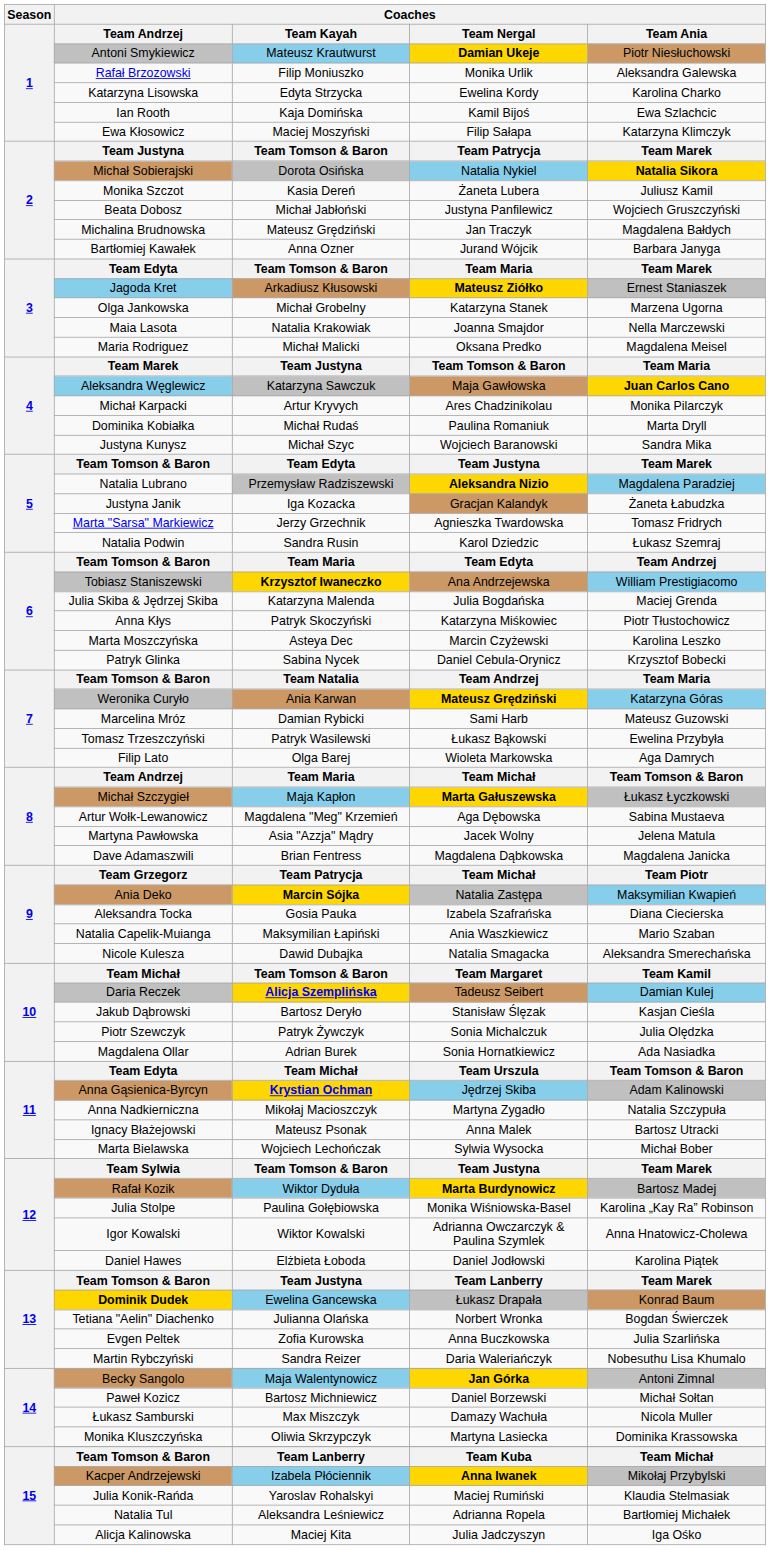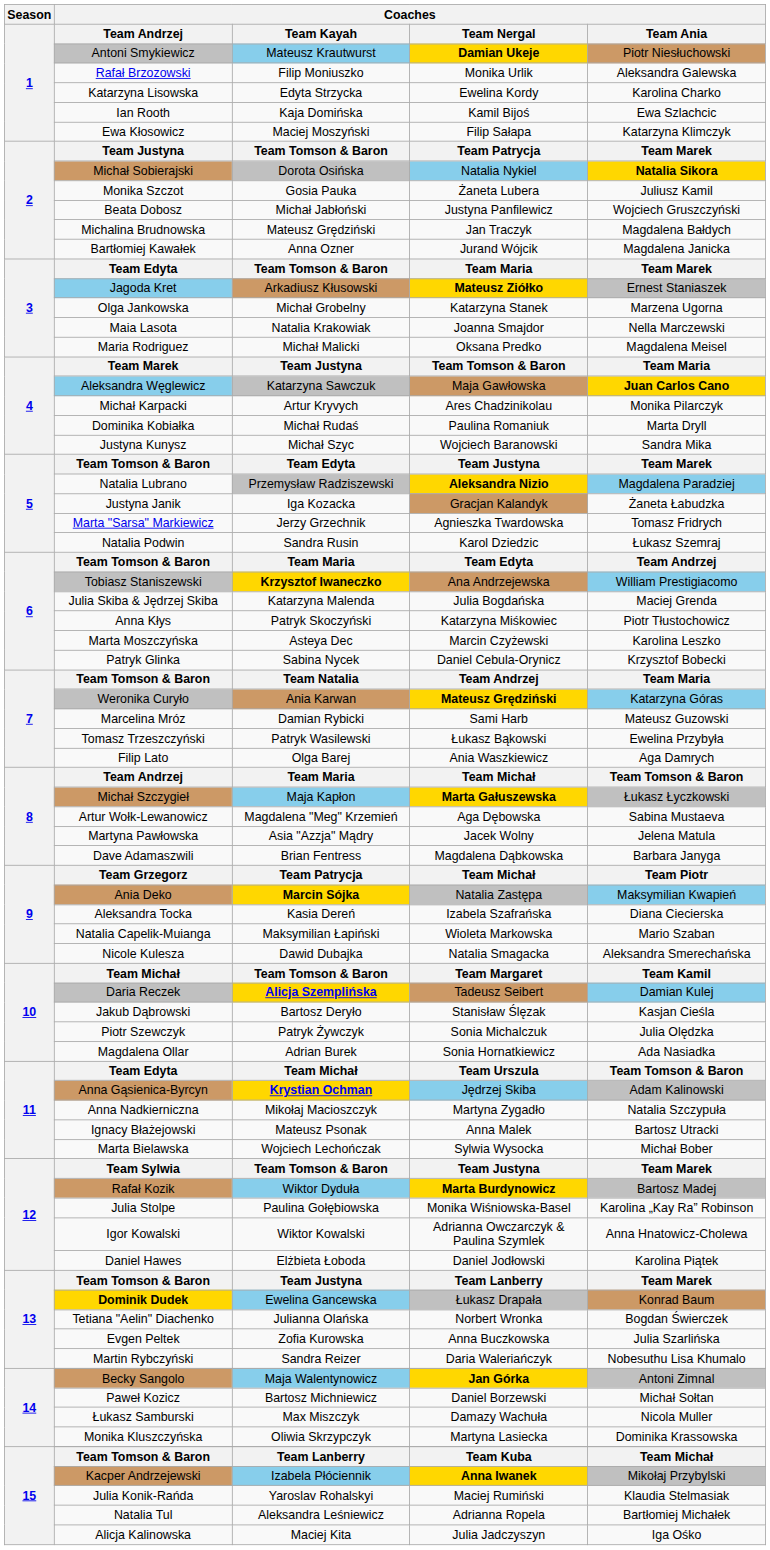 <table class="wikitable" style="text-align:center; font-size:90%">
 <tr>
 <th style="width:50px">Season</th>
 <th colspan="4">Coaches</th>
 </tr>
 <tr>
 <th rowspan="6"><a href='#'>1</a></th>
 <th style="width:200px" scope="col">Team Andrzej</th>
 <th style="width:200px" scope="col">Team Kayah</th>
 <th style="width:200px" scope="col">Team Nergal</th>
 <th style="width:200px" scope="col">Team Ania</th>
 </tr>
 <tr>
 <td style="background: silver">Antoni Smykiewicz</td>
 <td style="background: skyblue">Mateusz Krautwurst</td>
 <th style="background: gold">Damian Ukeje</th>
 <td style="background:#c96">Piotr Niesłuchowski</td>
 </tr>
 <tr>
 <td><a href='#'>Rafał Brzozowski</a></td>
 <td>Filip Moniuszko</td>
 <td>Monika Urlik</td>
 <td>Aleksandra Galewska</td>
 </tr>
 <tr>
 <td>Katarzyna Lisowska</td>
 <td>Edyta Strzycka</td>
 <td>Ewelina Kordy</td>
 <td>Karolina Charko</td>
 </tr>
 <tr>
 <td>Ian Rooth </td>
 <td>Kaja Domińska</td>
 <td>Kamil Bijoś</td>
 <td>Ewa Szlachcic</td>
 </tr>
 <tr>
 <td>Ewa Kłosowicz</td>
 <td>Maciej Moszyński</td>
 <td>Filip Sałapa</td>
 <td>Katarzyna Klimczyk</td>
 </tr>
 <tr>
 <th rowspan="6"><a href='#'>2</a></th>
 <th scope="col">Team Justyna</th>
 <th scope="col">Team Tomson & Baron</th>
 <th scope="col">Team Patrycja</th>
 <th scope="col">Team Marek</th>
 </tr>
 <tr>
 <td style="background:#c96">Michał Sobierajski</td>
 <td style="background: silver">Dorota Osińska</td>
 <td style="background: skyblue">Natalia Nykiel</td>
 <th style="background: gold">Natalia Sikora</th>
 </tr>
 <tr>
 <td>Monika Szczot</td>
-<td>Kasia Dereń</td>
+<td>Gosia Pauka</td>
 <td>Żaneta Lubera</td>
 <td>Juliusz Kamil</td>
 </tr>
 <tr>
 <td>Beata Dobosz</td>
 <td>Michał Jabłoński</td>
 <td>Justyna Panfilewicz</td>
 <td>Wojciech Gruszczyński</td>
 </tr>
 <tr>
 <td>Michalina Brudnowska</td>
 <td>Mateusz Grędziński</td>
 <td>Jan Traczyk</td>
 <td>Magdalena Bałdych</td>
 </tr>
 <tr>
 <td>Bartłomiej Kawałek</td>
 <td>Anna Ozner</td>
 <td>Jurand Wójcik</td>
-<td>Barbara Janyga</td>
+<td>Magdalena Janicka</td>
 </tr>
 <tr>
 <th rowspan="5"><a href='#'>3</a></th>
 <th scope="col">Team Edyta</th>
 <th scope="col">Team Tomson & Baron</th>
 <th scope="col">Team Maria</th>
 <th scope="col">Team Marek</th>
 </tr>
 <tr>
 <td style="background: skyblue">Jagoda Kret</td>
 <td style="background:#c96">Arkadiusz Kłusowski</td>
 <th style="background: gold">Mateusz Ziółko</th>
 <td style="background: silver">Ernest Staniaszek</td>
 </tr>
 <tr>
 <td>Olga Jankowska</td>
 <td>Michał Grobelny</td>
 <td>Katarzyna Stanek</td>
 <td>Marzena Ugorna</td>
 </tr>
 <tr>
 <td>Maia Lasota</td>
 <td>Natalia Krakowiak</td>
 <td>Joanna Smajdor</td>
 <td>Nella Marczewski</td>
 </tr>
 <tr>
 <td>Maria Rodriguez</td>
 <td>Michał Malicki</td>
 <td>Oksana Predko</td>
 <td>Magdalena Meisel</td>
 </tr>
 <tr>
 <th rowspan="5"><a href='#'>4</a></th>
 <th scope="col">Team Marek</th>
 <th scope="col">Team Justyna</th>
 <th scope="col">Team Tomson & Baron</th>
 <th scope="col">Team Maria</th>
 </tr>
 <tr>
 <td style="background: skyblue">Aleksandra Węglewicz</td>
 <td style="background: silver">Katarzyna Sawczuk</td>
 <td style="background:#c96">Maja Gawłowska</td>
 <th style="background: gold">Juan Carlos Cano</th>
 </tr>
 <tr>
 <td>Michał Karpacki</td>
 <td>Artur Kryvych</td>
 <td>Ares Chadzinikolau</td>
 <td>Monika Pilarczyk</td>
 </tr>
 <tr>
 <td>Dominika Kobiałka</td>
 <td>Michał Rudaś</td>
 <td>Paulina Romaniuk</td>
 <td>Marta Dryll</td>
 </tr>
 <tr>
 <td>Justyna Kunysz</td>
 <td>Michał Szyc</td>
 <td>Wojciech Baranowski</td>
 <td>Sandra Mika</td>
 </tr>
 <tr>
 <th rowspan="5"><a href='#'>5</a></th>
 <th scope="col">Team Tomson & Baron</th>
 <th scope="col">Team Edyta</th>
 <th scope="col">Team Justyna</th>
 <th scope="col">Team Marek</th>
 </tr>
 <tr>
 <td>Natalia Lubrano</td>
 <td style="background: silver">Przemysław Radziszewski</td>
 <th style="background: gold">Aleksandra Nizio</th>
 <td style="background: skyblue">Magdalena Paradziej</td>
 </tr>
 <tr>
 <td>Justyna Janik</td>
 <td>Iga Kozacka</td>
 <td style="background:#c96">Gracjan Kalandyk</td>
 <td>Żaneta Łabudzka</td>
 </tr>
 <tr>
 <td><a href='#'>Marta "Sarsa" Markiewicz</a></td>
 <td>Jerzy Grzechnik</td>
 <td>Agnieszka Twardowska</td>
 <td>Tomasz Fridrych</td>
 </tr>
 <tr>
 <td>Natalia Podwin</td>
 <td>Sandra Rusin</td>
 <td>Karol Dziedzic</td>
 <td>Łukasz Szemraj</td>
 </tr>
 <tr>
 <th rowspan="6"><a href='#'>6</a></th>
 <th scope="col">Team Tomson & Baron</th>
 <th scope="col">Team Maria</th>
 <th scope="col">Team Edyta</th>
 <th scope="col">Team Andrzej</th>
 </tr>
 <tr>
 <td style="background: silver">Tobiasz Staniszewski</td>
 <th style="background: gold">Krzysztof Iwaneczko</th>
 <td style="background:#c96">Ana Andrzejewska</td>
 <td style="background: skyblue">William Prestigiacomo</td>
 </tr>
 <tr>
 <td>Julia Skiba & Jędrzej Skiba</td>
 <td>Katarzyna Malenda</td>
 <td>Julia Bogdańska</td>
 <td>Maciej Grenda</td>
 </tr>
 <tr>
 <td>Anna Kłys</td>
 <td>Patryk Skoczyński</td>
 <td>Katarzyna Miśkowiec</td>
 <td>Piotr Tłustochowicz</td>
 </tr>
 <tr>
 <td>Marta Moszczyńska</td>
 <td>Asteya Dec</td>
 <td>Marcin Czyżewski</td>
 <td>Karolina Leszko</td>
 </tr>
 <tr>
 <td>Patryk Glinka</td>
 <td>Sabina Nycek</td>
 <td>Daniel Cebula-Orynicz</td>
 <td>Krzysztof Bobecki</td>
 </tr>
 <tr>
 <th rowspan="5"><a href='#'>7</a></th>
 <th scope="col">Team Tomson & Baron</th>
 <th scope="col">Team Natalia</th>
 <th scope="col">Team Andrzej</th>
 <th scope="col">Team Maria</th>
 </tr>
 <tr>
 <td style="background: silver">Weronika Curyło</td>
 <td style="background:#c96">Ania Karwan</td>
 <th style="background: gold">Mateusz Grędziński</th>
 <td style="background: skyblue">Katarzyna Góras</td>
 </tr>
 <tr>
 <td>Marcelina Mróz</td>
 <td>Damian Rybicki</td>
 <td>Sami Harb</td>
 <td>Mateusz Guzowski</td>
 </tr>
 <tr>
 <td>Tomasz Trzeszczyński</td>
 <td>Patryk Wasilewski</td>
 <td>Łukasz Bąkowski</td>
 <td>Ewelina Przybyła</td>
 </tr>
 <tr>
 <td>Filip Lato</td>
 <td>Olga Barej</td>
-<td>Wioleta Markowska</td>
+<td>Ania Waszkiewicz</td>
 <td>Aga Damrych</td>
 </tr>
 <tr>
 <th rowspan="5"><a href='#'>8</a></th>
 <th scope="col">Team Andrzej</th>
 <th scope="col">Team Maria</th>
 <th scope="col">Team Michał</th>
 <th scope="col">Team Tomson & Baron</th>
 </tr>
 <tr>
 <td style="background:#c96">Michał Szczygieł</td>
 <td style="background: skyblue">Maja Kapłon</td>
 <th style="background: gold">Marta Gałuszewska</th>
 <td style="background: silver">Łukasz Łyczkowski</td>
 </tr>
 <tr>
 <td>Artur Wołk-Lewanowicz</td>
 <td>Magdalena "Meg" Krzemień</td>
 <td>Aga Dębowska</td>
 <td>Sabina Mustaeva</td>
 </tr>
 <tr>
 <td>Martyna Pawłowska</td>
 <td>Asia "Azzja" Mądry</td>
 <td>Jacek Wolny</td>
 <td>Jelena Matula</td>
 </tr>
 <tr>
 <td>Dave Adamaszwili</td>
 <td>Brian Fentress</td>
 <td>Magdalena Dąbkowska</td>
-<td>Magdalena Janicka</td>
+<td>Barbara Janyga</td>
 </tr>
 <tr>
 <th rowspan="5"><a href='#'>9</a></th>
 <th scope="col">Team Grzegorz</th>
 <th scope="col">Team Patrycja</th>
 <th scope="col">Team Michał</th>
 <th scope="col">Team Piotr</th>
 </tr>
 <tr>
 <td style="background:#c96">Ania Deko</td>
 <th style="background: gold">Marcin Sójka</th>
 <td style="background: silver">Natalia Zastępa</td>
 <td style="background: skyblue">Maksymilian Kwapień</td>
 </tr>
 <tr>
 <td>Aleksandra Tocka</td>
-<td>Gosia Pauka</td>
+<td>Kasia Dereń</td>
 <td>Izabela Szafrańska</td>
 <td>Diana Ciecierska</td>
 </tr>
 <tr>
 <td>Natalia Capelik-Muianga</td>
 <td>Maksymilian Łapiński</td>
-<td>Ania Waszkiewicz</td>
+<td>Wioleta Markowska</td>
 <td>Mario Szaban</td>
 </tr>
 <tr>
 <td>Nicole Kulesza</td>
 <td>Dawid Dubajka</td>
 <td>Natalia Smagacka</td>
 <td>Aleksandra Smerechańska</td>
 </tr>
 <tr>
 <th rowspan="5"><a href='#'>10</a></th>
 <th scope="col">Team Michał</th>
 <th scope="col">Team Tomson & Baron</th>
 <th scope="col">Team Margaret</th>
 <th scope="col">Team Kamil</th>
 </tr>
 <tr>
 <td style="background: silver">Daria Reczek</td>
 <th style="background: gold"><a href='#'>Alicja Szemplińska</a></th>
 <td style="background:#c96">Tadeusz Seibert</td>
 <td style="background: skyblue">Damian Kulej</td>
 </tr>
 <tr>
 <td>Jakub Dąbrowski</td>
 <td>Bartosz Deryło</td>
 <td>Stanisław Ślęzak</td>
 <td>Kasjan Cieśla</td>
 </tr>
 <tr>
 <td>Piotr Szewczyk</td>
 <td>Patryk Żywczyk</td>
 <td>Sonia Michalczuk</td>
 <td>Julia Olędzka</td>
 </tr>
 <tr>
 <td>Magdalena Ollar</td>
 <td>Adrian Burek</td>
 <td>Sonia Hornatkiewicz</td>
 <td>Ada Nasiadka</td>
 </tr>
 <tr>
 <th rowspan="5"><a href='#'>11</a></th>
 <th scope="col">Team Edyta</th>
 <th scope="col">Team Michał</th>
 <th scope="col">Team Urszula</th>
 <th scope="col">Team Tomson & Baron</th>
 </tr>
 <tr>
 <td style="background:#c96">Anna Gąsienica-Byrcyn</td>
 <th style="background: gold"><a href='#'>Krystian Ochman</a></th>
 <td style="background: skyblue">Jędrzej Skiba</td>
 <td style="background: silver">Adam Kalinowski</td>
 </tr>
 <tr>
 <td>Anna Nadkierniczna</td>
 <td>Mikołaj Macioszczyk</td>
 <td>Martyna Zygadło</td>
 <td>Natalia Szczypuła</td>
 </tr>
 <tr>
 <td>Ignacy Błażejowski</td>
 <td>Mateusz Psonak</td>
 <td>Anna Malek</td>
 <td>Bartosz Utracki</td>
 </tr>
 <tr>
 <td>Marta Bielawska</td>
 <td>Wojciech Lechończak</td>
 <td>Sylwia Wysocka</td>
 <td>Michał Bober</td>
 </tr>
 <tr>
 <th rowspan="5"><a href='#'>12</a></th>
 <th scope="col">Team Sylwia</th>
 <th scope="col">Team Tomson & Baron</th>
 <th scope="col">Team Justyna</th>
 <th scope="col">Team Marek</th>
 </tr>
 <tr>
 <td style="background:#c96">Rafał Kozik</td>
 <td style="background: skyblue">Wiktor Dyduła</td>
 <th style="background: gold">Marta Burdynowicz</th>
 <td style="background: silver">Bartosz Madej</td>
 </tr>
 <tr>
 <td>Julia Stolpe</td>
 <td>Paulina Gołębiowska</td>
 <td>Monika Wiśniowska-Basel</td>
 <td>Karolina „Kay Ra” Robinson</td>
 </tr>
 <tr>
 <td>Igor Kowalski</td>
 <td>Wiktor Kowalski</td>
 <td>Adrianna Owczarczyk & Paulina Szymlek</td>
 <td>Anna Hnatowicz-Cholewa</td>
 </tr>
 <tr>
 <td>Daniel Hawes</td>
 <td>Elżbieta Łoboda</td>
 <td>Daniel Jodłowski</td>
 <td>Karolina Piątek</td>
 </tr>
 <tr>
 <th rowspan="5"><a href='#'>13</a></th>
 <th scope="col">Team Tomson & Baron</th>
 <th scope="col">Team Justyna</th>
 <th scope="col">Team Lanberry</th>
 <th scope="col">Team Marek</th>
 </tr>
 <tr>
 <th style="background:gold">Dominik Dudek</th>
 <td style="background:skyblue">Ewelina Gancewska</td>
 <td style="background: silver">Łukasz Drapała</td>
 <td style="background:#c96">Konrad Baum</td>
 </tr>
 <tr>
 <td>Tetiana "Aelin" Diachenko</td>
 <td>Julianna Olańska</td>
 <td>Norbert Wronka</td>
 <td>Bogdan Świerczek</td>
 </tr>
 <tr>
 <td>Evgen Peltek</td>
 <td>Zofia Kurowska</td>
 <td>Anna Buczkowska</td>
 <td>Julia Szarlińska</td>
 </tr>
 <tr>
 <td>Martin Rybczyński</td>
 <td>Sandra Reizer</td>
 <td>Daria Waleriańczyk</td>
 <td>Nobesuthu Lisa Khumalo</td>
 </tr>
 <tr>
 <th rowspan="5"><a href='#'>14</a></th>
 </tr>
 <tr>
 <td style="background:#c96">Becky Sangolo</td>
 <td style="background: skyblue">Maja Walentynowicz</td>
 <td style="background:gold"><strong>Jan Górka</strong></td>
 <td style="background:silver">Antoni Zimnal</td>
 </tr>
 <tr>
 <td>Paweł Kozicz</td>
 <td>Bartosz Michniewicz</td>
 <td>Daniel Borzewski</td>
 <td>Michał Sołtan</td>
 </tr>
 <tr>
 <td>Łukasz Samburski</td>
 <td>Max Miszczyk</td>
 <td>Damazy Wachuła</td>
 <td>Nicola Muller</td>
 </tr>
 <tr>
 <td>Monika Kluszczyńska</td>
 <td>Oliwia Skrzypczyk</td>
 <td>Martyna Lasiecka</td>
 <td>Dominika Krassowska</td>
 </tr>
 <tr>
 <th rowspan="6"><a href='#'>15</a></th>
 </tr>
 <tr>
 <th>Team Tomson & Baron</th>
 <th>Team Lanberry</th>
 <th>Team Kuba</th>
 <th>Team Michał</th>
 </tr>
 <tr>
 <td style="background:#c96">Kacper Andrzejewski</td>
 <td style="background:skyblue">Izabela Płóciennik</td>
 <td style="background:gold"><strong>Anna Iwanek</strong></td>
 <td style="background: silver">Mikołaj Przybylski</td>
 </tr>
 <tr>
 <td>Julia Konik-Rańda</td>
 <td>Yaroslav Rohalskyi</td>
 <td>Maciej Rumiński</td>
 <td>Klaudia Stelmasiak</td>
 </tr>
 <tr>
 <td>Natalia Tul</td>
 <td>Aleksandra Leśniewicz</td>
 <td>Adrianna Ropela</td>
 <td>Bartłomiej Michałek</td>
 </tr>
 <tr>
 <td>Alicja Kalinowska</td>
 <td>Maciej Kita</td>
 <td>Julia Jadczyszyn</td>
 <td>Iga Ośko</td>
 </tr>
 </table>
